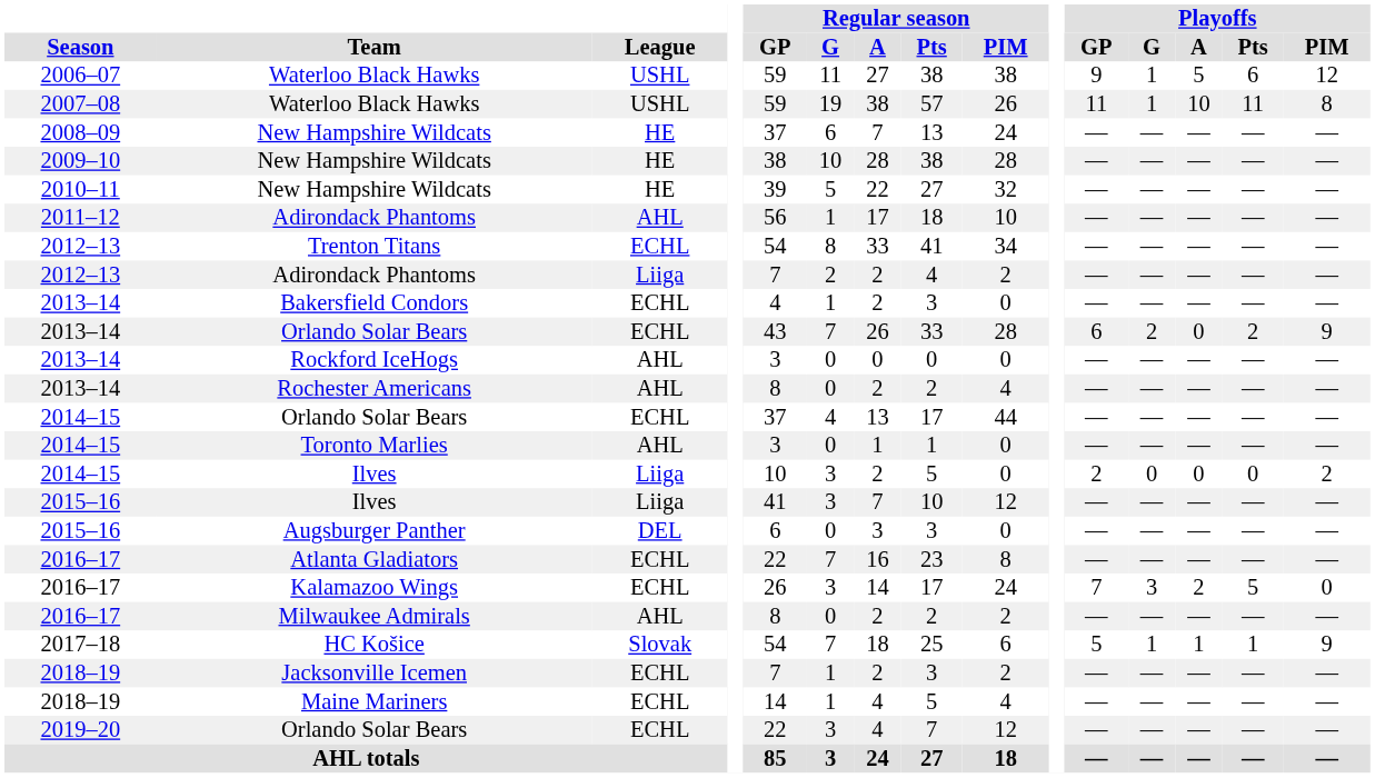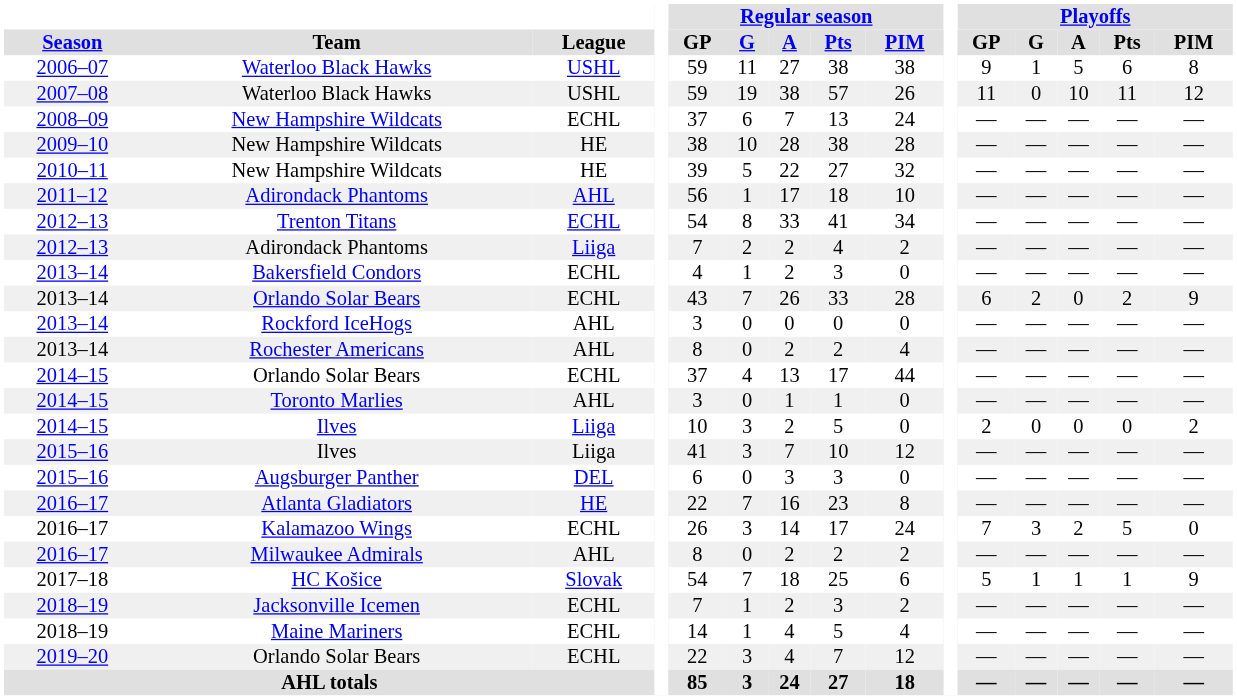 <table border="0" cellpadding="1" cellspacing="0" style="text-align:center; width:60em;">
 <tr style="background:#e0e0e0;">
 <th colspan="3" bgcolor="#ffffff"> </th>
 <th rowspan="100" bgcolor="#ffffff"> </th>
 <th colspan="5"><a href='#'>Regular season</a></th>
 <th rowspan="100" bgcolor="#ffffff"> </th>
 <th colspan="5"><a href='#'>Playoffs</a></th>
 </tr>
 <tr style="background:#e0e0e0;">
 <th><a href='#'>Season</a></th>
 <th>Team</th>
 <th>League</th>
 <th>GP</th>
 <th><a href='#'>G</a></th>
 <th><a href='#'>A</a></th>
 <th><a href='#'>Pts</a></th>
 <th><a href='#'>PIM</a></th>
 <th>GP</th>
 <th>G</th>
 <th>A</th>
 <th>Pts</th>
 <th>PIM</th>
 </tr>
 <tr ALIGN="center">
 <td><a href='#'>2006–07</a></td>
 <td><a href='#'>Waterloo Black Hawks</a></td>
 <td><a href='#'>USHL</a></td>
 <td>59</td>
 <td>11</td>
 <td>27</td>
 <td>38</td>
 <td>38</td>
 <td>9</td>
 <td>1</td>
 <td>5</td>
 <td>6</td>
-<td>12</td>
+<td>8</td>
 </tr>
 <tr ALIGN="center" bgcolor="#f0f0f0">
 <td><a href='#'>2007–08</a></td>
 <td>Waterloo Black Hawks</td>
 <td>USHL</td>
 <td>59</td>
 <td>19</td>
 <td>38</td>
 <td>57</td>
 <td>26</td>
 <td>11</td>
-<td>1</td>
+<td>0</td>
 <td>10</td>
 <td>11</td>
-<td>8</td>
+<td>12</td>
 </tr>
 <tr ALIGN="center">
 <td><a href='#'>2008–09</a></td>
 <td><a href='#'>New Hampshire Wildcats</a></td>
-<td><a href='#'>HE</a></td>
+<td>ECHL</td>
 <td>37</td>
 <td>6</td>
 <td>7</td>
 <td>13</td>
 <td>24</td>
 <td>—</td>
 <td>—</td>
 <td>—</td>
 <td>—</td>
 <td>—</td>
 </tr>
 <tr ALIGN="center" bgcolor="#f0f0f0">
 <td><a href='#'>2009–10</a></td>
 <td>New Hampshire Wildcats</td>
 <td>HE</td>
 <td>38</td>
 <td>10</td>
 <td>28</td>
 <td>38</td>
 <td>28</td>
 <td>—</td>
 <td>—</td>
 <td>—</td>
 <td>—</td>
 <td>—</td>
 </tr>
 <tr ALIGN="center">
 <td><a href='#'>2010–11</a></td>
 <td>New Hampshire Wildcats</td>
 <td>HE</td>
 <td>39</td>
 <td>5</td>
 <td>22</td>
 <td>27</td>
 <td>32</td>
 <td>—</td>
 <td>—</td>
 <td>—</td>
 <td>—</td>
 <td>—</td>
 </tr>
 <tr ALIGN="center" bgcolor="#f0f0f0">
 <td><a href='#'>2011–12</a></td>
 <td><a href='#'>Adirondack Phantoms</a></td>
 <td><a href='#'>AHL</a></td>
 <td>56</td>
 <td>1</td>
 <td>17</td>
 <td>18</td>
 <td>10</td>
 <td>—</td>
 <td>—</td>
 <td>—</td>
 <td>—</td>
 <td>—</td>
 </tr>
 <tr ALIGN="center">
 <td><a href='#'>2012–13</a></td>
 <td><a href='#'>Trenton Titans</a></td>
 <td><a href='#'>ECHL</a></td>
 <td>54</td>
 <td>8</td>
 <td>33</td>
 <td>41</td>
 <td>34</td>
 <td>—</td>
 <td>—</td>
 <td>—</td>
 <td>—</td>
 <td>—</td>
 </tr>
 <tr ALIGN="center" bgcolor="#f0f0f0">
 <td><a href='#'>2012–13</a></td>
 <td>Adirondack Phantoms</td>
 <td><a href='#'>Liiga</a></td>
 <td>7</td>
 <td>2</td>
 <td>2</td>
 <td>4</td>
 <td>2</td>
 <td>—</td>
 <td>—</td>
 <td>—</td>
 <td>—</td>
 <td>—</td>
 </tr>
 <tr ALIGN="center">
 <td><a href='#'>2013–14</a></td>
 <td><a href='#'>Bakersfield Condors</a></td>
 <td>ECHL</td>
 <td>4</td>
 <td>1</td>
 <td>2</td>
 <td>3</td>
 <td>0</td>
 <td>—</td>
 <td>—</td>
 <td>—</td>
 <td>—</td>
 <td>—</td>
 </tr>
 <tr ALIGN="center" bgcolor="#f0f0f0">
 <td>2013–14</td>
 <td><a href='#'>Orlando Solar Bears</a></td>
 <td>ECHL</td>
 <td>43</td>
 <td>7</td>
 <td>26</td>
 <td>33</td>
 <td>28</td>
 <td>6</td>
 <td>2</td>
 <td>0</td>
 <td>2</td>
 <td>9</td>
 </tr>
 <tr ALIGN="center">
 <td><a href='#'>2013–14</a></td>
 <td><a href='#'>Rockford IceHogs</a></td>
 <td>AHL</td>
 <td>3</td>
 <td>0</td>
 <td>0</td>
 <td>0</td>
 <td>0</td>
 <td>—</td>
 <td>—</td>
 <td>—</td>
 <td>—</td>
 <td>—</td>
 </tr>
 <tr ALIGN="center" bgcolor="#f0f0f0">
 <td>2013–14</td>
 <td><a href='#'>Rochester Americans</a></td>
 <td>AHL</td>
 <td>8</td>
 <td>0</td>
 <td>2</td>
 <td>2</td>
 <td>4</td>
 <td>—</td>
 <td>—</td>
 <td>—</td>
 <td>—</td>
 <td>—</td>
 </tr>
 <tr ALIGN="center">
 <td><a href='#'>2014–15</a></td>
 <td>Orlando Solar Bears</td>
 <td>ECHL</td>
 <td>37</td>
 <td>4</td>
 <td>13</td>
 <td>17</td>
 <td>44</td>
 <td>—</td>
 <td>—</td>
 <td>—</td>
 <td>—</td>
 <td>—</td>
 </tr>
 <tr ALIGN="center" bgcolor="#f0f0f0">
 <td><a href='#'>2014–15</a></td>
 <td><a href='#'>Toronto Marlies</a></td>
 <td>AHL</td>
 <td>3</td>
 <td>0</td>
 <td>1</td>
 <td>1</td>
 <td>0</td>
 <td>—</td>
 <td>—</td>
 <td>—</td>
 <td>—</td>
 <td>—</td>
 </tr>
 <tr ALIGN="center">
 <td><a href='#'>2014–15</a></td>
 <td><a href='#'>Ilves</a></td>
 <td><a href='#'>Liiga</a></td>
 <td>10</td>
 <td>3</td>
 <td>2</td>
 <td>5</td>
 <td>0</td>
 <td>2</td>
 <td>0</td>
 <td>0</td>
 <td>0</td>
 <td>2</td>
 </tr>
 <tr ALIGN="center" bgcolor="#f0f0f0">
 <td><a href='#'>2015–16</a></td>
 <td>Ilves</td>
 <td>Liiga</td>
 <td>41</td>
 <td>3</td>
 <td>7</td>
 <td>10</td>
 <td>12</td>
 <td>—</td>
 <td>—</td>
 <td>—</td>
 <td>—</td>
 <td>—</td>
 </tr>
 <tr ALIGN="center">
 <td><a href='#'>2015–16</a></td>
 <td><a href='#'>Augsburger Panther</a></td>
 <td><a href='#'>DEL</a></td>
 <td>6</td>
 <td>0</td>
 <td>3</td>
 <td>3</td>
 <td>0</td>
 <td>—</td>
 <td>—</td>
 <td>—</td>
 <td>—</td>
 <td>—</td>
 </tr>
 <tr ALIGN="center" bgcolor="#f0f0f0">
 <td><a href='#'>2016–17</a></td>
 <td><a href='#'>Atlanta Gladiators</a></td>
-<td>ECHL</td>
+<td><a href='#'>HE</a></td>
 <td>22</td>
 <td>7</td>
 <td>16</td>
 <td>23</td>
 <td>8</td>
 <td>—</td>
 <td>—</td>
 <td>—</td>
 <td>—</td>
 <td>—</td>
 </tr>
 <tr ALIGN="center">
 <td>2016–17</td>
 <td><a href='#'>Kalamazoo Wings</a></td>
 <td>ECHL</td>
 <td>26</td>
 <td>3</td>
 <td>14</td>
 <td>17</td>
 <td>24</td>
 <td>7</td>
 <td>3</td>
 <td>2</td>
 <td>5</td>
 <td>0</td>
 </tr>
 <tr ALIGN="center" bgcolor="#f0f0f0">
 <td><a href='#'>2016–17</a></td>
 <td><a href='#'>Milwaukee Admirals</a></td>
 <td>AHL</td>
 <td>8</td>
 <td>0</td>
 <td>2</td>
 <td>2</td>
 <td>2</td>
 <td>—</td>
 <td>—</td>
 <td>—</td>
 <td>—</td>
 <td>—</td>
 </tr>
 <tr>
 </tr>
 <tr ALIGN="center">
 <td>2017–18</td>
 <td><a href='#'>HC Košice</a></td>
 <td><a href='#'>Slovak</a></td>
 <td>54</td>
 <td>7</td>
 <td>18</td>
 <td>25</td>
 <td>6</td>
 <td>5</td>
 <td>1</td>
 <td>1</td>
 <td>1</td>
 <td>9</td>
 </tr>
 <tr ALIGN="center" bgcolor="#f0f0f0">
 <td><a href='#'>2018–19</a></td>
 <td><a href='#'>Jacksonville Icemen</a></td>
 <td>ECHL</td>
 <td>7</td>
 <td>1</td>
 <td>2</td>
 <td>3</td>
 <td>2</td>
 <td>—</td>
 <td>—</td>
 <td>—</td>
 <td>—</td>
 <td>—</td>
 </tr>
 <tr ALIGN="center">
 <td>2018–19</td>
 <td><a href='#'>Maine Mariners</a></td>
 <td>ECHL</td>
 <td>14</td>
 <td>1</td>
 <td>4</td>
 <td>5</td>
 <td>4</td>
 <td>—</td>
 <td>—</td>
 <td>—</td>
 <td>—</td>
 <td>—</td>
 </tr>
 <tr ALIGN="center" bgcolor="#f0f0f0">
 <td><a href='#'>2019–20</a></td>
 <td>Orlando Solar Bears</td>
 <td>ECHL</td>
 <td>22</td>
 <td>3</td>
 <td>4</td>
 <td>7</td>
 <td>12</td>
 <td>—</td>
 <td>—</td>
 <td>—</td>
 <td>—</td>
 <td>—</td>
 </tr>
 <tr ALIGN="center" bgcolor="#e0e0e0">
 <th colspan="3">AHL totals</th>
 <th>85</th>
 <th>3</th>
 <th>24</th>
 <th>27</th>
 <th>18</th>
 <th>—</th>
 <th>—</th>
 <th>—</th>
 <th>—</th>
 <th>—</th>
 </tr>
 </table>
